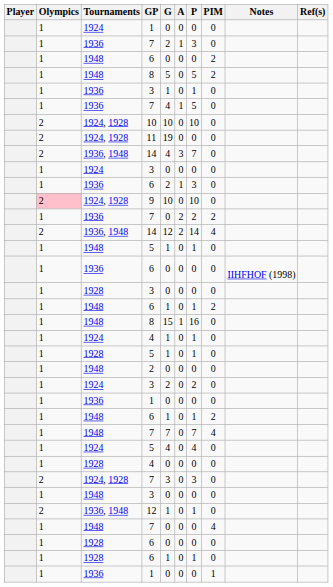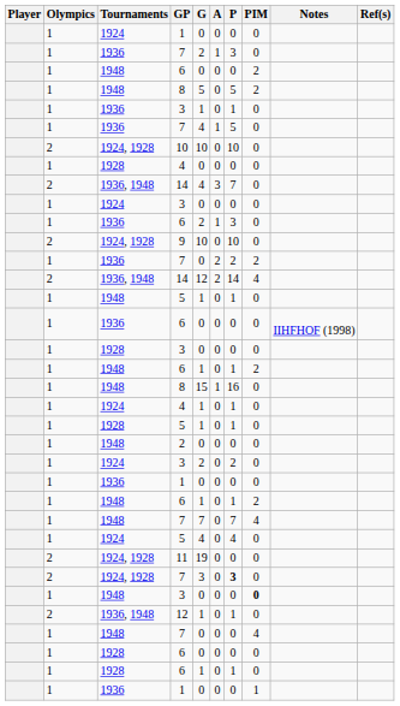 <table class="wikitable sortable plainrowheaders" style="text-align:center;">
 <tr>
 <th scope="col">Player</th>
 <th scope="col">Olympics</th>
 <th scope="col">Tournaments</th>
 <th scope="col">GP</th>
 <th scope="col">G</th>
 <th scope="col">A</th>
 <th scope="col">P</th>
 <th scope="col">PIM</th>
 <th scope="col">Notes</th>
 <th scope="col" class="unsortable">Ref(s)</th>
 </tr>
 <tr>
 <th scope="row"></th>
 <td align=left>1</td>
 <td align=left><a href='#'>1924</a></td>
 <td>1</td>
 <td>0</td>
 <td>0</td>
 <td>0</td>
 <td>0</td>
 <td align=left></td>
 <td align=center></td>
 </tr>
 <tr>
 <th scope="row"></th>
 <td align=left>1</td>
 <td align=left><a href='#'>1936</a></td>
 <td>7</td>
 <td>2</td>
 <td>1</td>
 <td>3</td>
 <td>0</td>
 <td align=left></td>
 <td align=center></td>
 </tr>
 <tr>
 <th scope="row"></th>
 <td align=left>1</td>
 <td align=left><a href='#'>1948</a></td>
 <td>6</td>
 <td>0</td>
 <td>0</td>
 <td>0</td>
 <td>2</td>
 <td align=left></td>
 <td align=center></td>
 </tr>
 <tr>
 <th scope="row"></th>
 <td align=left>1</td>
 <td align=left><a href='#'>1948</a></td>
 <td>8</td>
 <td>5</td>
 <td>0</td>
 <td>5</td>
 <td>2</td>
 <td align=left></td>
 <td align=center></td>
 </tr>
 <tr>
 <th scope="row"></th>
 <td align=left>1</td>
 <td align=left><a href='#'>1936</a></td>
 <td>3</td>
 <td>1</td>
 <td>0</td>
 <td>1</td>
 <td>0</td>
 <td align=left></td>
 <td align=center></td>
 </tr>
 <tr>
 <th scope="row"></th>
 <td align=left>1</td>
 <td align=left><a href='#'>1936</a></td>
 <td>7</td>
 <td>4</td>
 <td>1</td>
 <td>5</td>
 <td>0</td>
 <td align=left></td>
 <td align=center></td>
 </tr>
 <tr>
 <th scope="row"></th>
 <td align=left>2</td>
 <td align=left><a href='#'>1924</a>, <a href='#'>1928</a></td>
 <td>10</td>
 <td>10</td>
 <td>0</td>
 <td>10</td>
 <td>0</td>
 <td align=left></td>
 <td align=center></td>
 </tr>
 <tr>
 <th scope="row"></th>
-<td align=left>2</td>
-<td align=left><a href='#'>1924</a>, <a href='#'>1928</a></td>
-<td>11</td>
-<td>19</td>
+<td align=left>1</td>
+<td align=left><a href='#'>1928</a></td>
+<td>4</td>
+<td>0</td>
 <td>0</td>
 <td>0</td>
 <td>0</td>
 <td align=left></td>
 <td align=center></td>
 </tr>
 <tr>
 <th scope="row"></th>
 <td align=left>2</td>
 <td align=left><a href='#'>1936</a>, <a href='#'>1948</a></td>
 <td>14</td>
 <td>4</td>
 <td>3</td>
 <td>7</td>
 <td>0</td>
 <td align=left></td>
 <td align=center></td>
 </tr>
 <tr>
 <th scope="row"></th>
 <td align=left>1</td>
 <td align=left><a href='#'>1924</a></td>
 <td>3</td>
 <td>0</td>
 <td>0</td>
 <td>0</td>
 <td>0</td>
 <td align=left></td>
 <td align=center></td>
 </tr>
 <tr>
 <th scope="row"></th>
 <td align=left>1</td>
 <td align=left><a href='#'>1936</a></td>
 <td>6</td>
 <td>2</td>
 <td>1</td>
 <td>3</td>
 <td>0</td>
 <td align=left></td>
 <td align=center></td>
 </tr>
 <tr>
 <th scope="row"></th>
-<td align=left style="background: pink;">2</td>
+<td align=left>2</td>
 <td align=left><a href='#'>1924</a>, <a href='#'>1928</a></td>
 <td>9</td>
 <td>10</td>
 <td>0</td>
 <td>10</td>
 <td>0</td>
 <td align=left></td>
 <td align=center></td>
 </tr>
 <tr>
 <th scope="row"></th>
 <td align=left>1</td>
 <td align=left><a href='#'>1936</a></td>
 <td>7</td>
 <td>0</td>
 <td>2</td>
 <td>2</td>
 <td>2</td>
 <td align=left></td>
 <td align=center></td>
 </tr>
 <tr>
 <th scope="row"></th>
 <td align=left>2</td>
 <td align=left><a href='#'>1936</a>, <a href='#'>1948</a></td>
 <td>14</td>
 <td>12</td>
 <td>2</td>
 <td>14</td>
 <td>4</td>
 <td align=left></td>
 <td align=center></td>
 </tr>
 <tr>
 <th scope="row"></th>
 <td align=left>1</td>
 <td align=left><a href='#'>1948</a></td>
 <td>5</td>
 <td>1</td>
 <td>0</td>
 <td>1</td>
 <td>0</td>
 <td align=left></td>
 <td align=center></td>
 </tr>
 <tr>
 <th scope="row"></th>
 <td align=left>1</td>
 <td align=left><a href='#'>1936</a></td>
 <td>6</td>
 <td>0</td>
 <td>0</td>
 <td>0</td>
 <td>0</td>
 <td align=left> <br><a href='#'>IIHFHOF</a> (1998)</td>
 <td align=center></td>
 </tr>
 <tr>
 <th scope="row"></th>
 <td align=left>1</td>
 <td align=left><a href='#'>1928</a></td>
 <td>3</td>
 <td>0</td>
 <td>0</td>
 <td>0</td>
 <td>0</td>
 <td align=left></td>
 <td align=center></td>
 </tr>
 <tr>
 <th scope="row"></th>
 <td align=left>1</td>
 <td align=left><a href='#'>1948</a></td>
 <td>6</td>
 <td>1</td>
 <td>0</td>
 <td>1</td>
 <td>2</td>
 <td align=left></td>
 <td align=center></td>
 </tr>
 <tr>
 <th scope="row"></th>
 <td align=left>1</td>
 <td align=left><a href='#'>1948</a></td>
 <td>8</td>
 <td>15</td>
 <td>1</td>
 <td>16</td>
 <td>0</td>
 <td align=left></td>
 <td align=center></td>
 </tr>
 <tr>
 <th scope="row"></th>
 <td align=left>1</td>
 <td align=left><a href='#'>1924</a></td>
 <td>4</td>
 <td>1</td>
 <td>0</td>
 <td>1</td>
 <td>0</td>
 <td align=left></td>
 <td align=center></td>
 </tr>
 <tr>
 <th scope="row"></th>
 <td align=left>1</td>
 <td align=left><a href='#'>1928</a></td>
 <td>5</td>
 <td>1</td>
 <td>0</td>
 <td>1</td>
 <td>0</td>
 <td align=left></td>
 <td align=center></td>
 </tr>
 <tr>
 <th scope="row"></th>
 <td align=left>1</td>
 <td align=left><a href='#'>1948</a></td>
 <td>2</td>
 <td>0</td>
 <td>0</td>
 <td>0</td>
 <td>0</td>
 <td align=left></td>
 <td align=center></td>
 </tr>
 <tr>
 <th scope="row"></th>
 <td align=left>1</td>
 <td align=left><a href='#'>1924</a></td>
 <td>3</td>
 <td>2</td>
 <td>0</td>
 <td>2</td>
 <td>0</td>
 <td align=left></td>
 <td align=center></td>
 </tr>
 <tr>
 <th scope="row"></th>
 <td align=left>1</td>
 <td align=left><a href='#'>1936</a></td>
 <td>1</td>
 <td>0</td>
 <td>0</td>
 <td>0</td>
 <td>0</td>
 <td align=left></td>
 <td align=center></td>
 </tr>
 <tr>
 <th scope="row"></th>
 <td align=left>1</td>
 <td align=left><a href='#'>1948</a></td>
 <td>6</td>
 <td>1</td>
 <td>0</td>
 <td>1</td>
 <td>2</td>
 <td align=left></td>
 <td align=center></td>
 </tr>
 <tr>
 <th scope="row"></th>
 <td align=left>1</td>
 <td align=left><a href='#'>1948</a></td>
 <td>7</td>
 <td>7</td>
 <td>0</td>
 <td>7</td>
 <td>4</td>
 <td align=left></td>
 <td align=center></td>
 </tr>
 <tr>
 <th scope="row"></th>
 <td align=left>1</td>
 <td align=left><a href='#'>1924</a></td>
 <td>5</td>
 <td>4</td>
 <td>0</td>
 <td>4</td>
 <td>0</td>
 <td align=left></td>
 <td align=center></td>
 </tr>
 <tr>
 <th scope="row"></th>
-<td align=left>1</td>
-<td align=left><a href='#'>1928</a></td>
-<td>4</td>
-<td>0</td>
+<td align=left>2</td>
+<td align=left><a href='#'>1924</a>, <a href='#'>1928</a></td>
+<td>11</td>
+<td>19</td>
 <td>0</td>
 <td>0</td>
 <td>0</td>
 <td align=left></td>
 <td align=center></td>
 </tr>
 <tr>
 <th scope="row"></th>
 <td align=left>2</td>
 <td align=left><a href='#'>1924</a>, <a href='#'>1928</a></td>
 <td>7</td>
 <td>3</td>
 <td>0</td>
-<td>3</td>
+<td><strong>3</strong></td>
 <td>0</td>
 <td align=left></td>
 <td align=center></td>
 </tr>
 <tr>
 <th scope="row"></th>
 <td align=left>1</td>
 <td align=left><a href='#'>1948</a></td>
 <td>3</td>
 <td>0</td>
 <td>0</td>
 <td>0</td>
-<td>0</td>
+<td><strong>0</strong></td>
 <td align=left></td>
 <td align=center></td>
 </tr>
 <tr>
 <th scope="row"></th>
 <td align=left>2</td>
 <td align=left><a href='#'>1936</a>, <a href='#'>1948</a></td>
 <td>12</td>
 <td>1</td>
 <td>0</td>
 <td>1</td>
 <td>0</td>
 <td align=left></td>
 <td align=center></td>
 </tr>
 <tr>
 <th scope="row"></th>
 <td align=left>1</td>
 <td align=left><a href='#'>1948</a></td>
 <td>7</td>
 <td>0</td>
 <td>0</td>
 <td>0</td>
 <td>4</td>
 <td align=left></td>
 <td align=center></td>
 </tr>
 <tr>
 <th scope="row"></th>
 <td align=left>1</td>
 <td align=left><a href='#'>1928</a></td>
 <td>6</td>
 <td>0</td>
 <td>0</td>
 <td>0</td>
 <td>0</td>
 <td align=left></td>
 <td align=center></td>
 </tr>
 <tr>
 <th scope="row"></th>
 <td align=left>1</td>
 <td align=left><a href='#'>1928</a></td>
 <td>6</td>
 <td>1</td>
 <td>0</td>
 <td>1</td>
 <td>0</td>
 <td align=left></td>
 <td align=center></td>
 </tr>
 <tr>
 <th scope="row"></th>
 <td align=left>1</td>
 <td align=left><a href='#'>1936</a></td>
 <td>1</td>
 <td>0</td>
 <td>0</td>
 <td>0</td>
 <td>1</td>
 <td align=left></td>
 <td align=center></td>
 </tr>
 </table>
